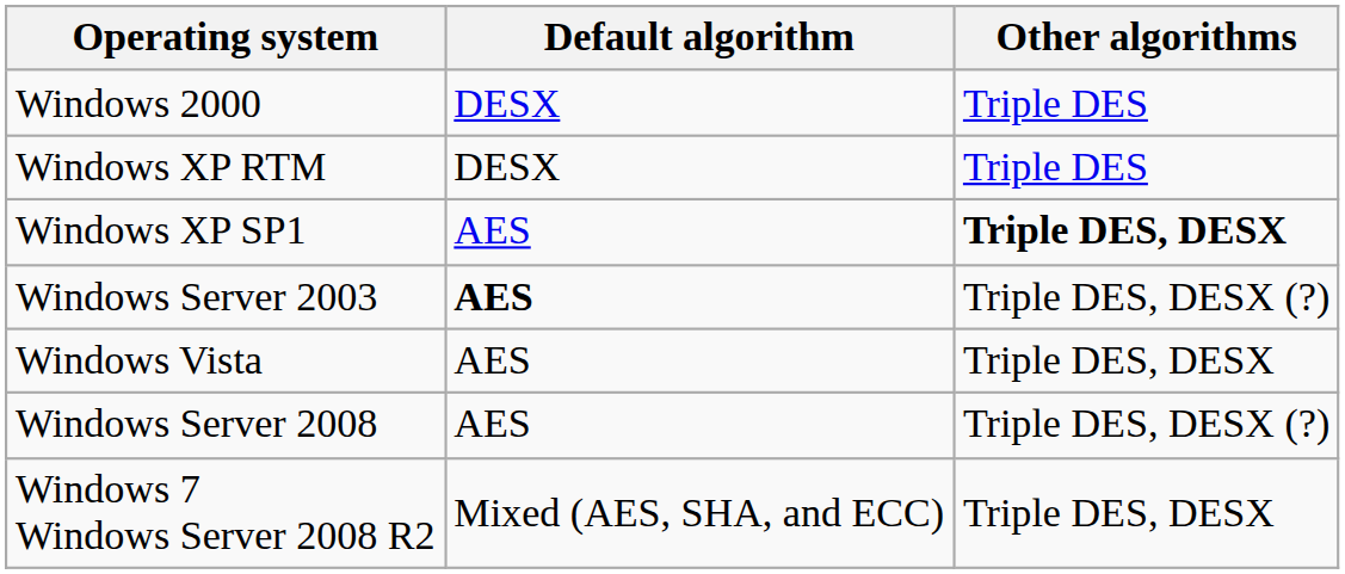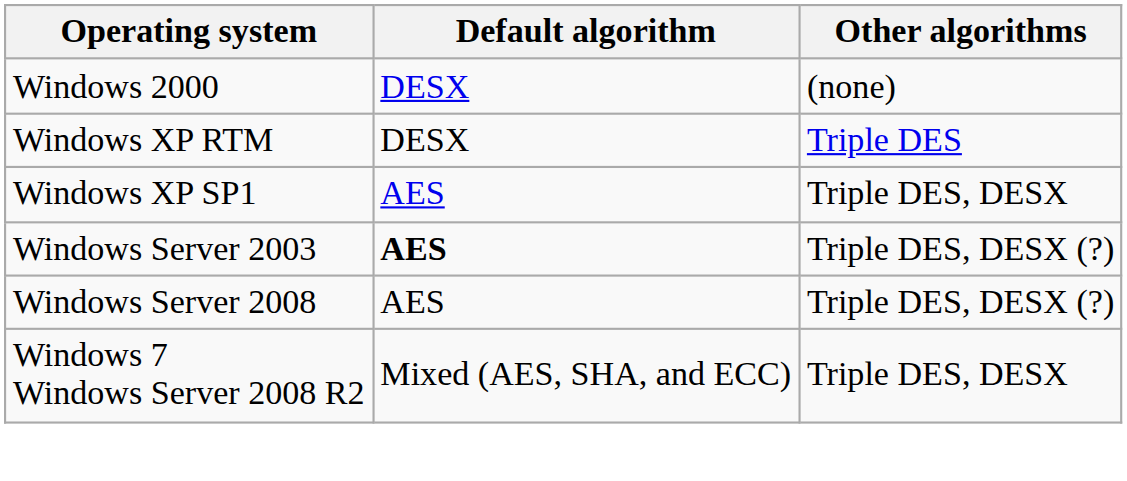 <table class="wikitable">
 <tr>
 <th>Operating system</th>
 <th>Default algorithm</th>
 <th>Other algorithms</th>
 </tr>
 <tr>
 <td>Windows 2000</td>
 <td><a href='#'>DESX</a></td>
-<td><a href='#'>Triple DES</a></td>
+<td>(none)</td>
 </tr>
 <tr>
 <td>Windows XP RTM</td>
 <td>DESX</td>
 <td><a href='#'>Triple DES</a></td>
 </tr>
 <tr>
 <td>Windows XP SP1</td>
 <td><a href='#'>AES</a></td>
-<td><strong>Triple DES, DESX</strong></td>
+<td>Triple DES, DESX</td>
 </tr>
 <tr>
 <td>Windows Server 2003</td>
 <td><strong>AES</strong></td>
 <td>Triple DES, DESX (?)</td>
-</tr>
-<tr>
-<td>Windows Vista</td>
-<td>AES</td>
-<td>Triple DES, DESX</td>
 </tr>
 <tr>
 <td>Windows Server 2008</td>
 <td>AES</td>
 <td>Triple DES, DESX (?)</td>
 </tr>
 <tr>
 <td>Windows 7<br>Windows Server 2008 R2</td>
 <td>Mixed (AES, SHA, and ECC)</td>
 <td>Triple DES, DESX</td>
 </tr>
 </table>
